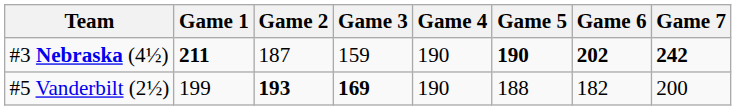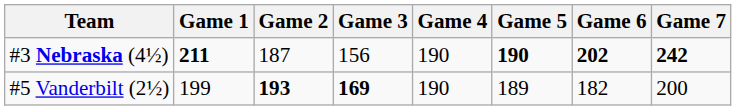 <table class="wikitable">
 <tr>
 <th>Team</th>
 <th>Game 1</th>
 <th>Game 2</th>
 <th>Game 3</th>
 <th>Game 4</th>
 <th>Game 5</th>
 <th>Game 6</th>
 <th>Game 7</th>
 </tr>
 <tr>
 <td>#3 <strong><a href='#'>Nebraska</a></strong>  (4½)</td>
 <td><strong>211</strong></td>
 <td>187</td>
-<td>159</td>
+<td>156</td>
 <td>190</td>
 <td><strong>190</strong></td>
 <td><strong>202</strong></td>
 <td><strong>242</strong></td>
 </tr>
 <tr>
 <td>#5 <a href='#'>Vanderbilt</a> (2½)</td>
 <td>199</td>
 <td><strong>193</strong></td>
 <td><strong>169</strong></td>
 <td>190</td>
-<td>188</td>
+<td>189</td>
 <td>182</td>
 <td>200</td>
 </tr>
 </table>
